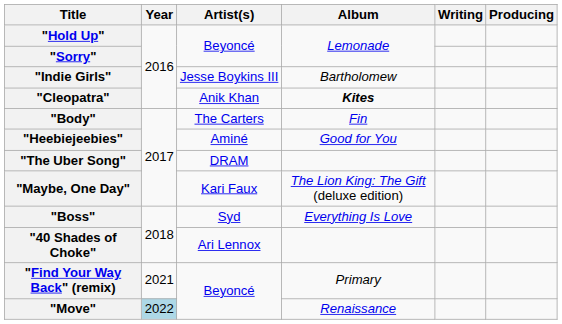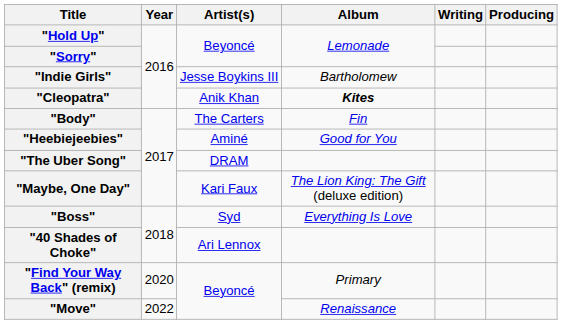 <table class="wikitable plainrowheaders" style="text-align:center;">
 <tr>
 <th scope="col" style="width:160px;">Title</th>
 <th scope="col">Year</th>
 <th scope="col">Artist(s)</th>
 <th scope="col" style="width:180px;">Album</th>
 <th scope="col">Writing</th>
 <th scope="col">Producing</th>
 </tr>
 <tr>
 <th scope="row">"<a href='#'>Hold Up</a>"</th>
 <td rowspan="4">2016</td>
 <td rowspan="2"><a href='#'>Beyoncé</a></td>
 <td rowspan="2"><em><a href='#'>Lemonade</a></em></td>
 <td></td>
 <td></td>
 </tr>
 <tr>
 <th scope="row">"<a href='#'>Sorry</a>"</th>
 <td></td>
 <td></td>
 </tr>
 <tr>
 <th scope="row">"Indie Girls"<br></th>
 <td><a href='#'>Jesse Boykins III</a></td>
 <td><em>Bartholomew</em></td>
 <td></td>
 <td></td>
 </tr>
 <tr>
 <th scope="row">"Cleopatra"</th>
 <td><a href='#'>Anik Khan</a></td>
 <td><strong><em>Kites</em></strong></td>
 <td></td>
 <td></td>
 </tr>
 <tr>
 <th scope="row">"Body"</th>
 <td rowspan="4">2017</td>
 <td><a href='#'>The Carters</a></td>
 <td><em><a href='#'>Fin</a></em></td>
 <td></td>
 <td></td>
 </tr>
 <tr>
 <th scope="row">"Heebiejeebies"<br></th>
 <td><a href='#'>Aminé</a></td>
 <td><em><a href='#'>Good for You</a></em></td>
 <td></td>
 <td></td>
 </tr>
 <tr>
 <th scope="row">"The Uber Song"</th>
 <td><a href='#'>DRAM</a></td>
 <td></td>
 <td></td>
 <td></td>
 </tr>
 <tr>
 <th scope="row">"Maybe, One Day"<br></th>
 <td><a href='#'>Kari Faux</a></td>
 <td><em><a href='#'>The Lion King: The Gift</a></em> (deluxe edition)</td>
 <td></td>
 <td></td>
 </tr>
 <tr>
 <th scope="row">"Boss"</th>
 <td rowspan="2">2018</td>
 <td><a href='#'>Syd</a></td>
 <td><em><a href='#'>Everything Is Love</a></em></td>
 <td></td>
 <td></td>
 </tr>
 <tr>
 <th scope="row">"40 Shades of Choke"</th>
 <td><a href='#'>Ari Lennox</a></td>
 <td></td>
 <td></td>
 <td></td>
 </tr>
 <tr>
 <th scope="row">"<a href='#'>Find Your Way Back</a>" (remix)</th>
-<td>2021</td>
+<td>2020</td>
 <td rowspan="2"><a href='#'>Beyoncé</a></td>
 <td><em>Primary</em></td>
 <td></td>
 <td></td>
 </tr>
 <tr>
 <th scope="row">"Move"<br></th>
-<td style="background: lightblue;">2022</td>
+<td>2022</td>
 <td><em><a href='#'>Renaissance</a></em></td>
 <td></td>
 <td></td>
 </tr>
 </table>
